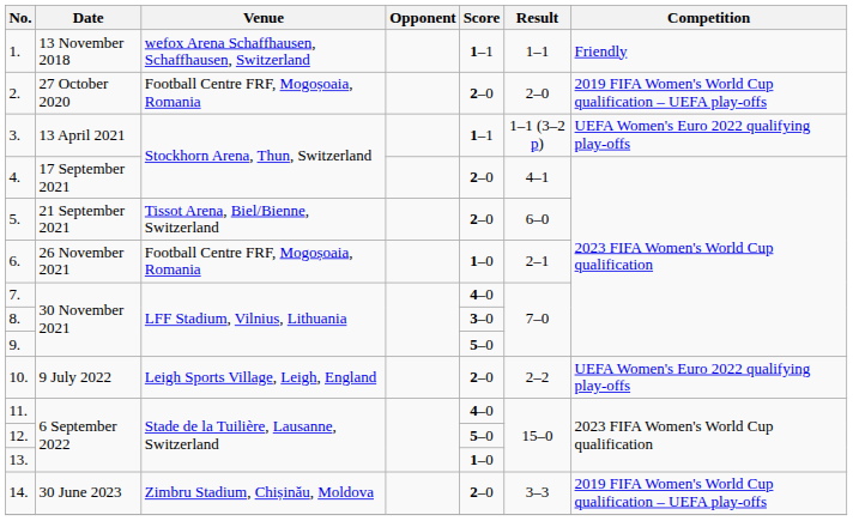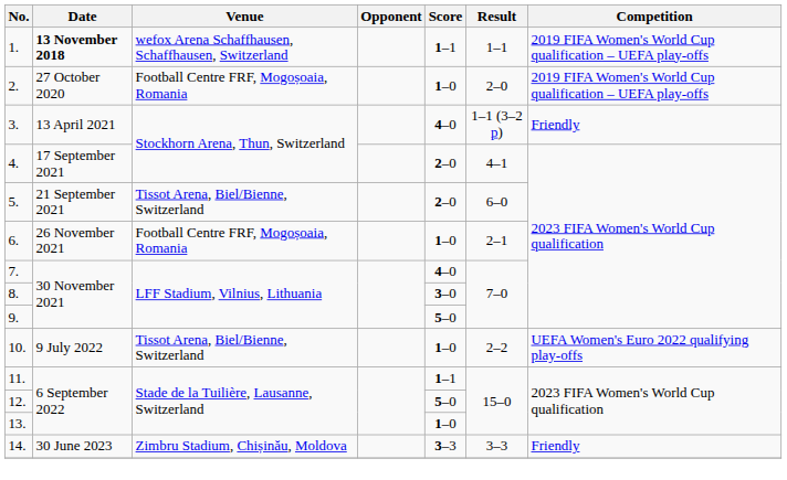 <table class="wikitable">
 <tr>
 <th>No.</th>
 <th>Date</th>
 <th>Venue</th>
 <th>Opponent</th>
 <th>Score</th>
 <th>Result</th>
 <th>Competition</th>
 </tr>
 <tr>
 <td>1.</td>
-<td>13 November 2018</td>
+<td><strong>13 November 2018</strong></td>
 <td><a href='#'>wefox Arena Schaffhausen</a>, <a href='#'>Schaffhausen</a>, <a href='#'>Switzerland</a></td>
 <td></td>
 <td align=center><strong>1</strong>–1</td>
 <td align=center>1–1</td>
-<td><a href='#'>Friendly</a></td>
+<td><a href='#'>2019 FIFA Women's World Cup qualification – UEFA play-offs</a></td>
 </tr>
 <tr>
 <td>2.</td>
 <td>27 October 2020</td>
 <td>Football Centre FRF, <a href='#'>Mogoșoaia</a>, <a href='#'>Romania</a></td>
 <td></td>
-<td align=center><strong>2</strong>–0</td>
+<td align=center><strong>1</strong>–0</td>
 <td align=center>2–0</td>
 <td><a href='#'>2019 FIFA Women's World Cup qualification – UEFA play-offs</a></td>
 </tr>
 <tr>
 <td>3.</td>
 <td>13 April 2021</td>
 <td rowspan=2><a href='#'>Stockhorn Arena</a>, <a href='#'>Thun</a>, Switzerland</td>
 <td></td>
-<td align=center><strong>1</strong>–1</td>
+<td align=center><strong>4</strong>–0</td>
 <td align=center>1–1  (3–2 <a href='#'>p</a>)</td>
-<td><a href='#'>UEFA Women's Euro 2022 qualifying play-offs</a></td>
+<td><a href='#'>Friendly</a></td>
 </tr>
 <tr>
 <td>4.</td>
 <td>17 September 2021</td>
 <td></td>
 <td align=center><strong>2</strong>–0</td>
 <td align=center>4–1</td>
 <td rowspan=6><a href='#'>2023 FIFA Women's World Cup qualification</a></td>
 </tr>
 <tr>
 <td>5.</td>
 <td>21 September 2021</td>
 <td><a href='#'>Tissot Arena</a>, <a href='#'>Biel/Bienne</a>, Switzerland</td>
 <td></td>
 <td align=center><strong>2</strong>–0</td>
 <td align=center>6–0</td>
 </tr>
 <tr>
 <td>6.</td>
 <td>26 November 2021</td>
 <td>Football Centre FRF, <a href='#'>Mogoșoaia</a>, <a href='#'>Romania</a></td>
 <td></td>
 <td align=center><strong>1</strong>–0</td>
 <td align=center>2–1</td>
 </tr>
 <tr>
 <td>7.</td>
 <td rowspan=3>30 November 2021</td>
 <td rowspan=3><a href='#'>LFF Stadium</a>, <a href='#'>Vilnius</a>, <a href='#'>Lithuania</a></td>
 <td rowspan=3></td>
 <td align=center><strong>4</strong>–0</td>
 <td rowspan=3 align=center>7–0</td>
 </tr>
 <tr>
 <td>8.</td>
 <td align=center><strong>3</strong>–0</td>
 </tr>
 <tr>
 <td>9.</td>
 <td align=center><strong>5</strong>–0</td>
 </tr>
 <tr>
 <td>10.</td>
 <td>9 July 2022</td>
-<td><a href='#'>Leigh Sports Village</a>, <a href='#'>Leigh</a>, <a href='#'>England</a></td>
+<td><a href='#'>Tissot Arena</a>, <a href='#'>Biel/Bienne</a>, Switzerland</td>
 <td></td>
-<td align=center><strong>2</strong>–0</td>
+<td align=center><strong>1</strong>–0</td>
 <td align=center>2–2</td>
 <td><a href='#'>UEFA Women's Euro 2022 qualifying play-offs</a></td>
 </tr>
 <tr>
 <td>11.</td>
 <td rowspan=3>6 September 2022</td>
 <td rowspan=3><a href='#'>Stade de la Tuilière</a>, <a href='#'>Lausanne</a>, Switzerland</td>
 <td rowspan=3></td>
-<td align=center><strong>4</strong>–0</td>
+<td align=center><strong>1</strong>–1</td>
 <td rowspan=3 align=center>15–0</td>
 <td rowspan=3>2023 FIFA Women's World Cup qualification</td>
 </tr>
 <tr>
 <td>12.</td>
 <td align=center><strong>5</strong>–0</td>
 </tr>
 <tr>
 <td>13.</td>
 <td align=center><strong>1</strong>–0</td>
 </tr>
 <tr>
 <td>14.</td>
 <td>30 June 2023</td>
 <td><a href='#'>Zimbru Stadium</a>, <a href='#'>Chișinău</a>, <a href='#'>Moldova</a></td>
 <td></td>
-<td align=center><strong>2</strong>–0</td>
+<td align=center><strong>3</strong>–3</td>
 <td align=center>3–3</td>
-<td><a href='#'>2019 FIFA Women's World Cup qualification – UEFA play-offs</a></td>
+<td><a href='#'>Friendly</a></td>
 </tr>
 <tr>
 </tr>
 </table>
